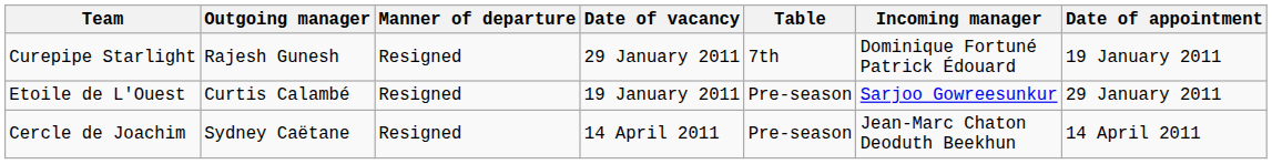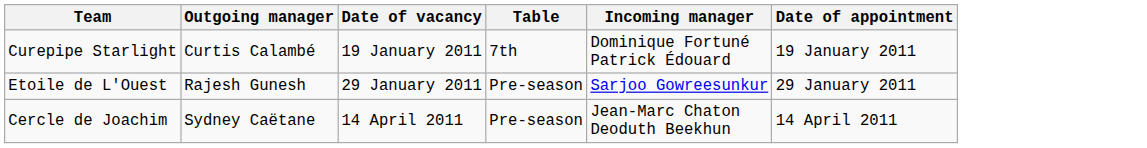 <table class="wikitable">
 <tr>
 <th>Team</th>
 <th>Outgoing manager</th>
-<th>Manner of departure</th>
 <th>Date of vacancy</th>
 <th>Table</th>
 <th>Incoming manager</th>
 <th>Date of appointment</th>
 </tr>
 <tr>
 <td>Curepipe Starlight</td>
-<td> Rajesh Gunesh</td>
-<td>Resigned</td>
-<td>29 January 2011</td>
+<td> Curtis Calambé</td>
+<td>19 January 2011</td>
 <td>7th</td>
 <td> Dominique Fortuné<br> Patrick Édouard</td>
 <td>19 January 2011</td>
 </tr>
 <tr>
 <td>Etoile de L'Ouest</td>
-<td> Curtis Calambé</td>
-<td>Resigned</td>
-<td>19 January 2011</td>
+<td> Rajesh Gunesh</td>
+<td>29 January 2011</td>
 <td>Pre-season</td>
 <td> <a href='#'>Sarjoo Gowreesunkur</a></td>
 <td>29 January 2011</td>
 </tr>
 <tr>
 <td>Cercle de Joachim</td>
 <td> Sydney Caëtane</td>
-<td>Resigned</td>
 <td>14 April 2011</td>
 <td>Pre-season</td>
 <td> Jean-Marc Chaton<br> Deoduth Beekhun</td>
 <td>14 April 2011</td>
 </tr>
 </table>
